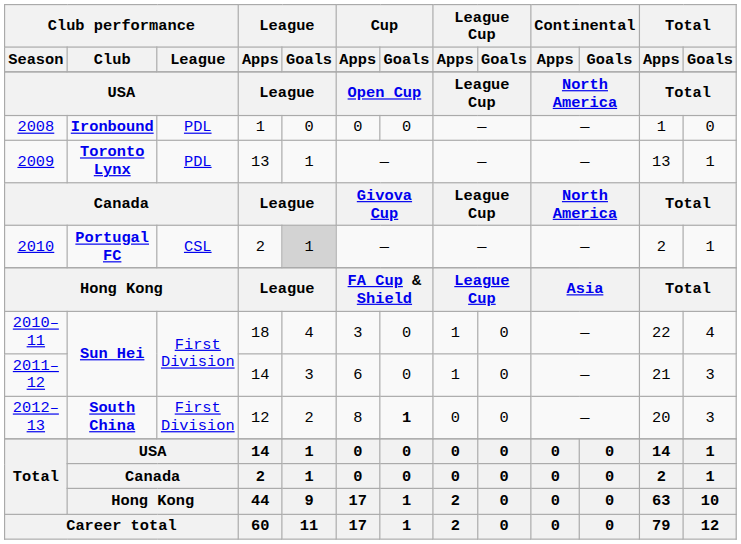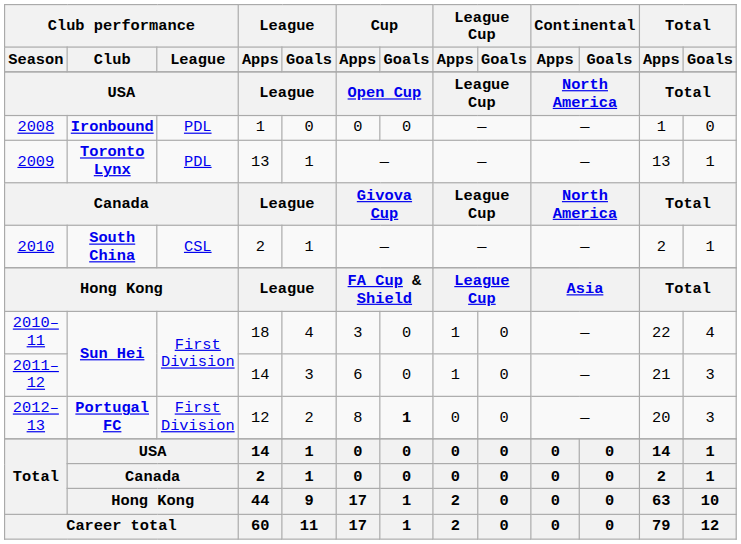 <table class="wikitable" style="text-align:center">
 <tr>
 <th colspan=3>Club performance</th>
 <th colspan=2>League</th>
 <th colspan=2>Cup</th>
 <th colspan=2>League Cup</th>
 <th colspan=2>Continental</th>
 <th colspan=2>Total</th>
 </tr>
 <tr>
 <th>Season</th>
 <th>Club</th>
 <th>League</th>
 <th>Apps</th>
 <th>Goals</th>
 <th>Apps</th>
 <th>Goals</th>
 <th>Apps</th>
 <th>Goals</th>
 <th>Apps</th>
 <th>Goals</th>
 <th>Apps</th>
 <th>Goals</th>
 </tr>
 <tr>
 </tr>
 <tr>
 </tr>
 <tr>
 <th colspan=3>USA</th>
 <th colspan=2>League</th>
 <th colspan=2><a href='#'>Open Cup</a></th>
 <th colspan=2>League Cup</th>
 <th colspan=2><a href='#'>North America</a></th>
 <th colspan=2>Total</th>
 </tr>
 <tr>
 <td><a href='#'>2008</a></td>
 <td><strong><a href='#'>Ironbound</a></strong></td>
 <td><a href='#'>PDL</a></td>
 <td>1</td>
 <td>0</td>
 <td>0</td>
 <td>0</td>
 <td colspan="2">—</td>
 <td colspan="2">—</td>
 <td>1</td>
 <td>0</td>
 </tr>
 <tr>
 <td><a href='#'>2009</a></td>
 <td><strong><a href='#'>Toronto Lynx</a></strong></td>
 <td><a href='#'>PDL</a></td>
 <td>13</td>
 <td>1</td>
 <td colspan="2">—</td>
 <td colspan="2">—</td>
 <td colspan="2">—</td>
 <td>13</td>
 <td>1</td>
 </tr>
 <tr>
 <th colspan=3>Canada</th>
 <th colspan=2>League</th>
 <th colspan=2><a href='#'>Givova Cup</a></th>
 <th colspan=2>League Cup</th>
 <th colspan=2><a href='#'>North America</a></th>
 <th colspan=2>Total</th>
 </tr>
 <tr>
 <td><a href='#'>2010</a></td>
-<td><strong><a href='#'>Portugal FC</a></strong></td>
+<td rowspan="1"><strong><a href='#'>South China</a></strong></td>
 <td><a href='#'>CSL</a></td>
 <td>2</td>
-<td style="background: lightgrey;">1</td>
+<td>1</td>
 <td colspan="2">—</td>
 <td colspan="2">—</td>
 <td colspan="2">—</td>
 <td>2</td>
 <td>1</td>
 </tr>
 <tr>
 </tr>
 <tr |->
 <th colspan=3>Hong Kong</th>
 <th colspan=2>League</th>
 <th colspan=2><a href='#'>FA Cup</a> & <a href='#'>Shield</a></th>
 <th colspan=2><a href='#'>League Cup</a></th>
 <th colspan=2><a href='#'>Asia</a></th>
 <th colspan=2>Total</th>
 </tr>
 <tr>
 <td><a href='#'>2010–11</a></td>
 <td rowspan="2"><strong><a href='#'>Sun Hei</a></strong></td>
 <td rowspan="2"><a href='#'>First Division</a></td>
 <td>18</td>
 <td>4</td>
 <td>3</td>
 <td>0</td>
 <td>1</td>
 <td>0</td>
 <td colspan="2">—</td>
 <td>22</td>
 <td>4</td>
 </tr>
 <tr>
 <td><a href='#'>2011–12</a></td>
 <td>14</td>
 <td>3</td>
 <td>6</td>
 <td>0</td>
 <td>1</td>
 <td>0</td>
 <td colspan="2">—</td>
 <td>21</td>
 <td>3</td>
 </tr>
 <tr>
 <td><a href='#'>2012–13</a></td>
-<td rowspan="1"><strong><a href='#'>South China</a></strong></td>
+<td><strong><a href='#'>Portugal FC</a></strong></td>
 <td><a href='#'>First Division</a></td>
 <td>12</td>
 <td>2</td>
 <td>8</td>
 <td><strong>1</strong></td>
 <td>0</td>
 <td>0</td>
 <td colspan="2">—</td>
 <td>20</td>
 <td>3</td>
 </tr>
 <tr>
 </tr>
 <tr>
 <th rowspan=3>Total</th>
 <th colspan=2>USA</th>
 <th>14</th>
 <th>1</th>
 <th>0</th>
 <th>0</th>
 <th>0</th>
 <th>0</th>
 <th>0</th>
 <th>0</th>
 <th>14</th>
 <th>1</th>
 </tr>
 <tr>
 <th colspan=2>Canada</th>
 <th>2</th>
 <th>1</th>
 <th>0</th>
 <th>0</th>
 <th>0</th>
 <th>0</th>
 <th>0</th>
 <th>0</th>
 <th>2</th>
 <th>1</th>
 </tr>
 <tr>
 <th colspan=2>Hong Kong</th>
 <th>44</th>
 <th>9</th>
 <th>17</th>
 <th>1</th>
 <th>2</th>
 <th>0</th>
 <th>0</th>
 <th>0</th>
 <th>63</th>
 <th>10</th>
 </tr>
 <tr>
 <th colspan=3>Career total</th>
 <th>60</th>
 <th>11</th>
 <th>17</th>
 <th>1</th>
 <th>2</th>
 <th>0</th>
 <th>0</th>
 <th>0</th>
 <th>79</th>
 <th>12</th>
 </tr>
 </table>
